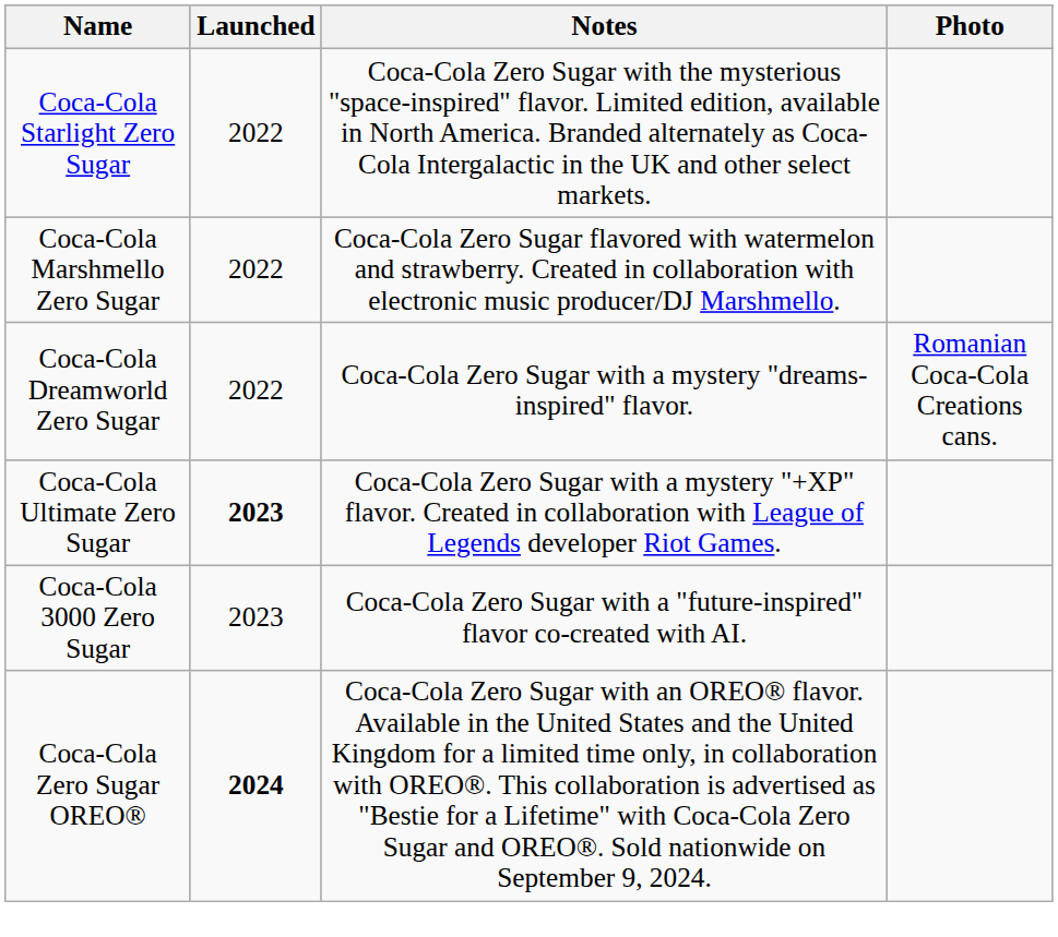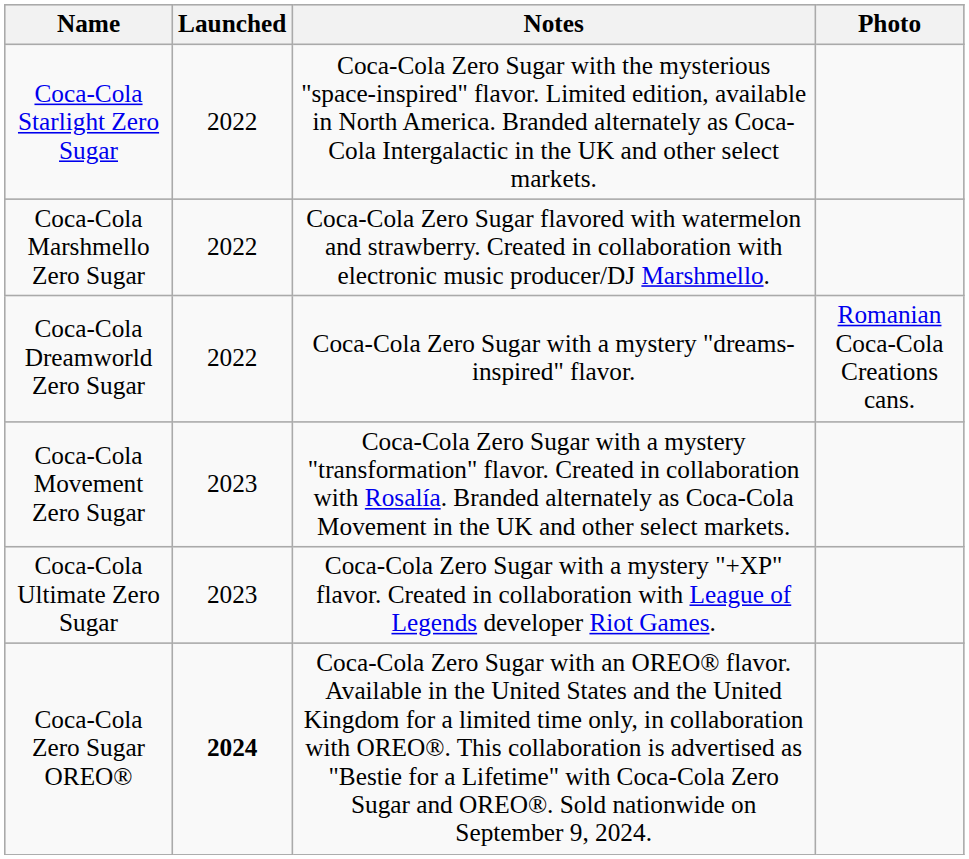 <table class="wikitable sortable" style=text-align:center>
 <tr style="text-align: center;">
 <th>Name</th>
 <th>Launched</th>
 <th class="unsortable">Notes</th>
 <th class="unsortable">Photo</th>
 </tr>
 <tr>
 <td data-sort-value="Starlight"><a href='#'>Coca-Cola Starlight Zero Sugar</a></td>
 <td style="text-align:center;">2022</td>
 <td>Coca-Cola Zero Sugar with the mysterious "space-inspired" flavor. Limited edition, available in North America. Branded alternately as Coca-Cola Intergalactic in the UK and other select markets.</td>
 <td></td>
 </tr>
 <tr>
 <td data-sort-value="Marshmello">Coca-Cola Marshmello Zero Sugar</td>
 <td style="text-align:center;">2022</td>
 <td>Coca-Cola Zero Sugar flavored with watermelon and strawberry. Created in collaboration with electronic music producer/DJ <a href='#'>Marshmello</a>.</td>
 <td></td>
 </tr>
 <tr>
 <td data-sort-value="Dreamworld">Coca-Cola Dreamworld Zero Sugar</td>
 <td style="text-align:center;">2022</td>
 <td>Coca-Cola Zero Sugar with a mystery "dreams-inspired" flavor.</td>
 <td><a href='#'>Romanian</a> Coca-Cola Creations cans.</td>
 </tr>
 <tr>
-<td data-sort-value="Ultimate">Coca-Cola Ultimate Zero Sugar</td>
-<td style="text-align:center;"><strong>2023</strong></td>
-<td>Coca-Cola Zero Sugar with a mystery "+XP" flavor. Created in collaboration with <a href='#'>League of Legends</a> developer <a href='#'>Riot Games</a>.</td>
+<td data-sort-value="Movement">Coca-Cola Movement Zero Sugar</td>
+<td style="text-align:center;">2023</td>
+<td>Coca-Cola Zero Sugar with a mystery "transformation" flavor. Created in collaboration with <a href='#'>Rosalía</a>. Branded alternately as Coca-Cola Movement in the UK and other select markets.</td>
 <td></td>
 </tr>
 <tr>
-<td data-sort-value="3000">Coca-Cola 3000 Zero Sugar</td>
+<td data-sort-value="Ultimate">Coca-Cola Ultimate Zero Sugar</td>
 <td style="text-align:center;">2023</td>
-<td>Coca-Cola Zero Sugar with a "future-inspired" flavor co-created with AI.</td>
+<td>Coca-Cola Zero Sugar with a mystery "+XP" flavor. Created in collaboration with <a href='#'>League of Legends</a> developer <a href='#'>Riot Games</a>.</td>
 <td></td>
 </tr>
 <tr>
 <td>Coca-Cola Zero Sugar OREO®</td>
 <td><strong>2024</strong></td>
 <td>Coca-Cola Zero Sugar with an OREO® flavor. Available in the United States and the United Kingdom for a limited time only, in collaboration with OREO®. This collaboration is advertised as "Bestie for a Lifetime" with Coca-Cola Zero Sugar and OREO®. Sold nationwide on September 9, 2024.</td>
 <td></td>
 </tr>
 </table>
